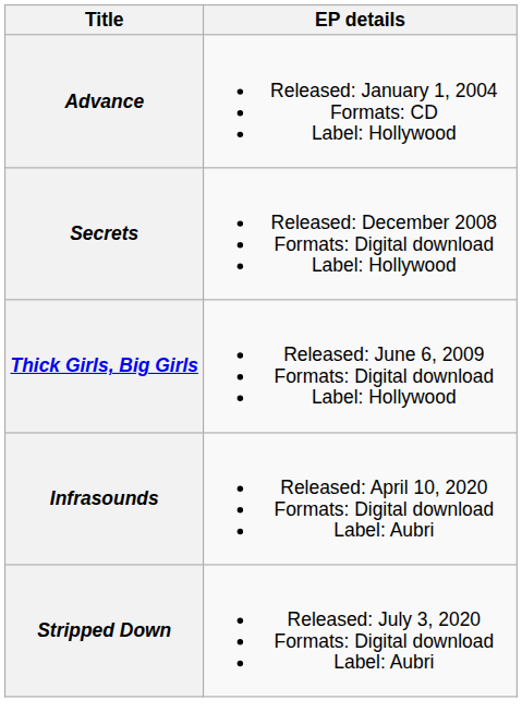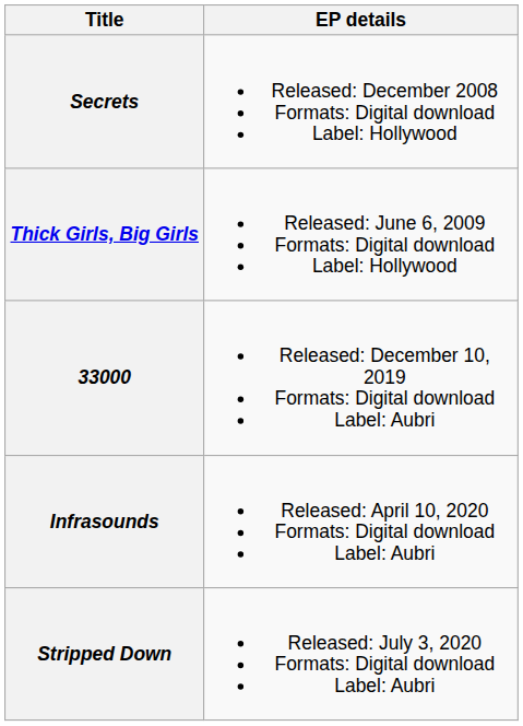 <table class="wikitable plainrowheaders" style="text-align:center;">
 <tr>
 <th scope="col" style="width:10em;">Title</th>
 <th scope="col" style="width:16em;">EP details</th>
-</tr>
-<tr>
-<th scope="row"><em>Advance</em></th>
-<td><br><ul><li>Released: January 1, 2004</li><li>Formats: CD</li><li>Label: Hollywood</li></ul></td>
 </tr>
 <tr>
 <th scope="row"><em>Secrets</em></th>
 <td><br><ul><li>Released: December 2008</li><li>Formats: Digital download</li><li>Label: Hollywood</li></ul></td>
 </tr>
 <tr>
 <th scope="row"><em><a href='#'>Thick Girls, Big Girls</a></em></th>
 <td><br><ul><li>Released: June 6, 2009</li><li>Formats: Digital download</li><li>Label: Hollywood</li></ul></td>
 </tr>
 <tr>
+<th scope="row"><em>33000</em></th>
+<td><br><ul><li>Released: December 10, 2019</li><li>Formats: Digital download</li><li>Label: Aubri</li></ul></td>
+</tr>
+<tr>
 <th scope="row"><em>Infrasounds</em></th>
 <td><br><ul><li>Released: April 10, 2020</li><li>Formats: Digital download</li><li>Label: Aubri</li></ul></td>
 </tr>
 <tr>
 <th scope="row"><em>Stripped Down</em></th>
 <td><br><ul><li>Released: July 3, 2020</li><li>Formats: Digital download</li><li>Label: Aubri</li></ul></td>
 </tr>
 </table>
